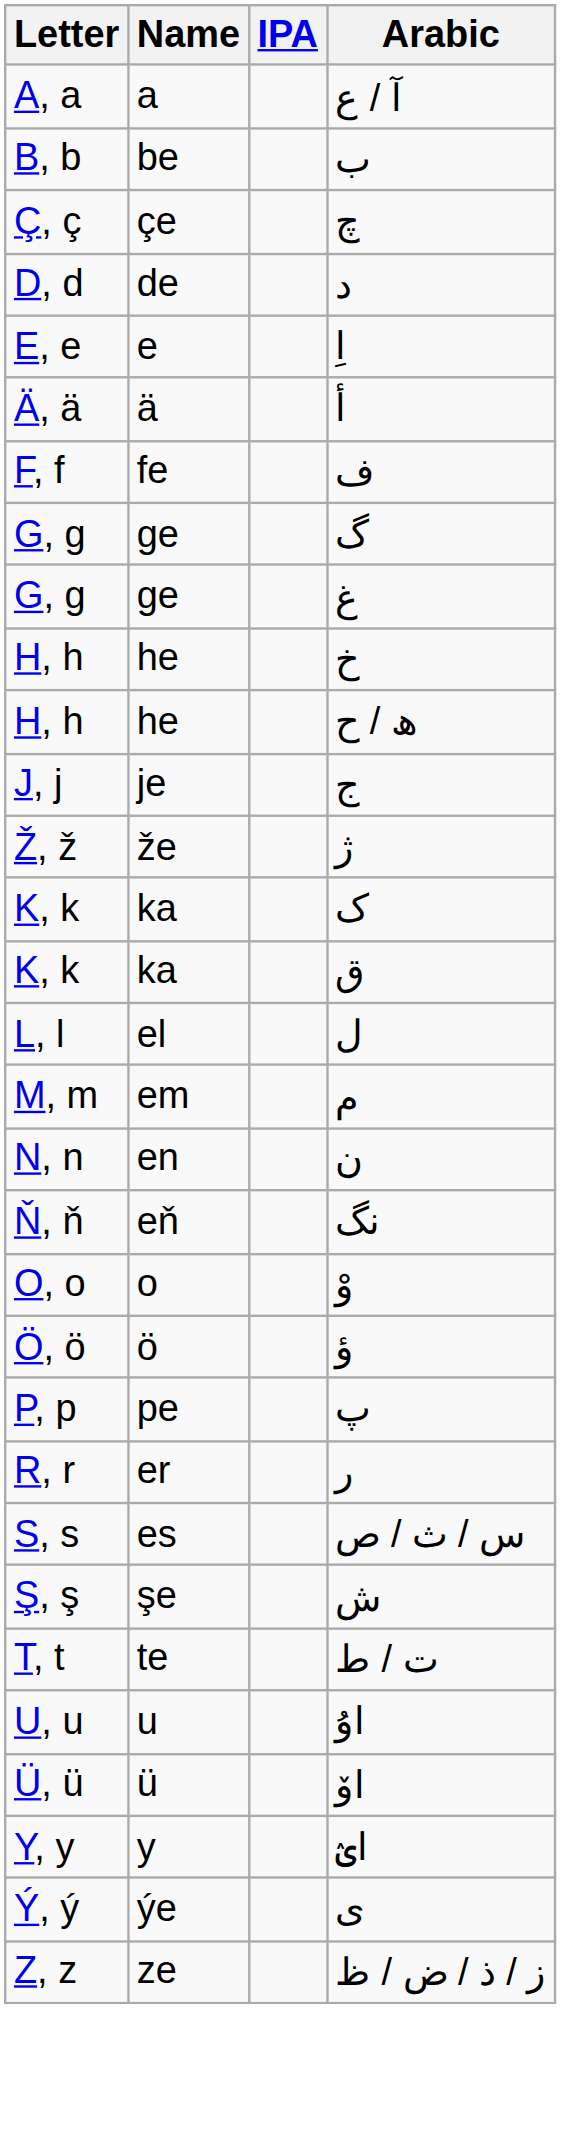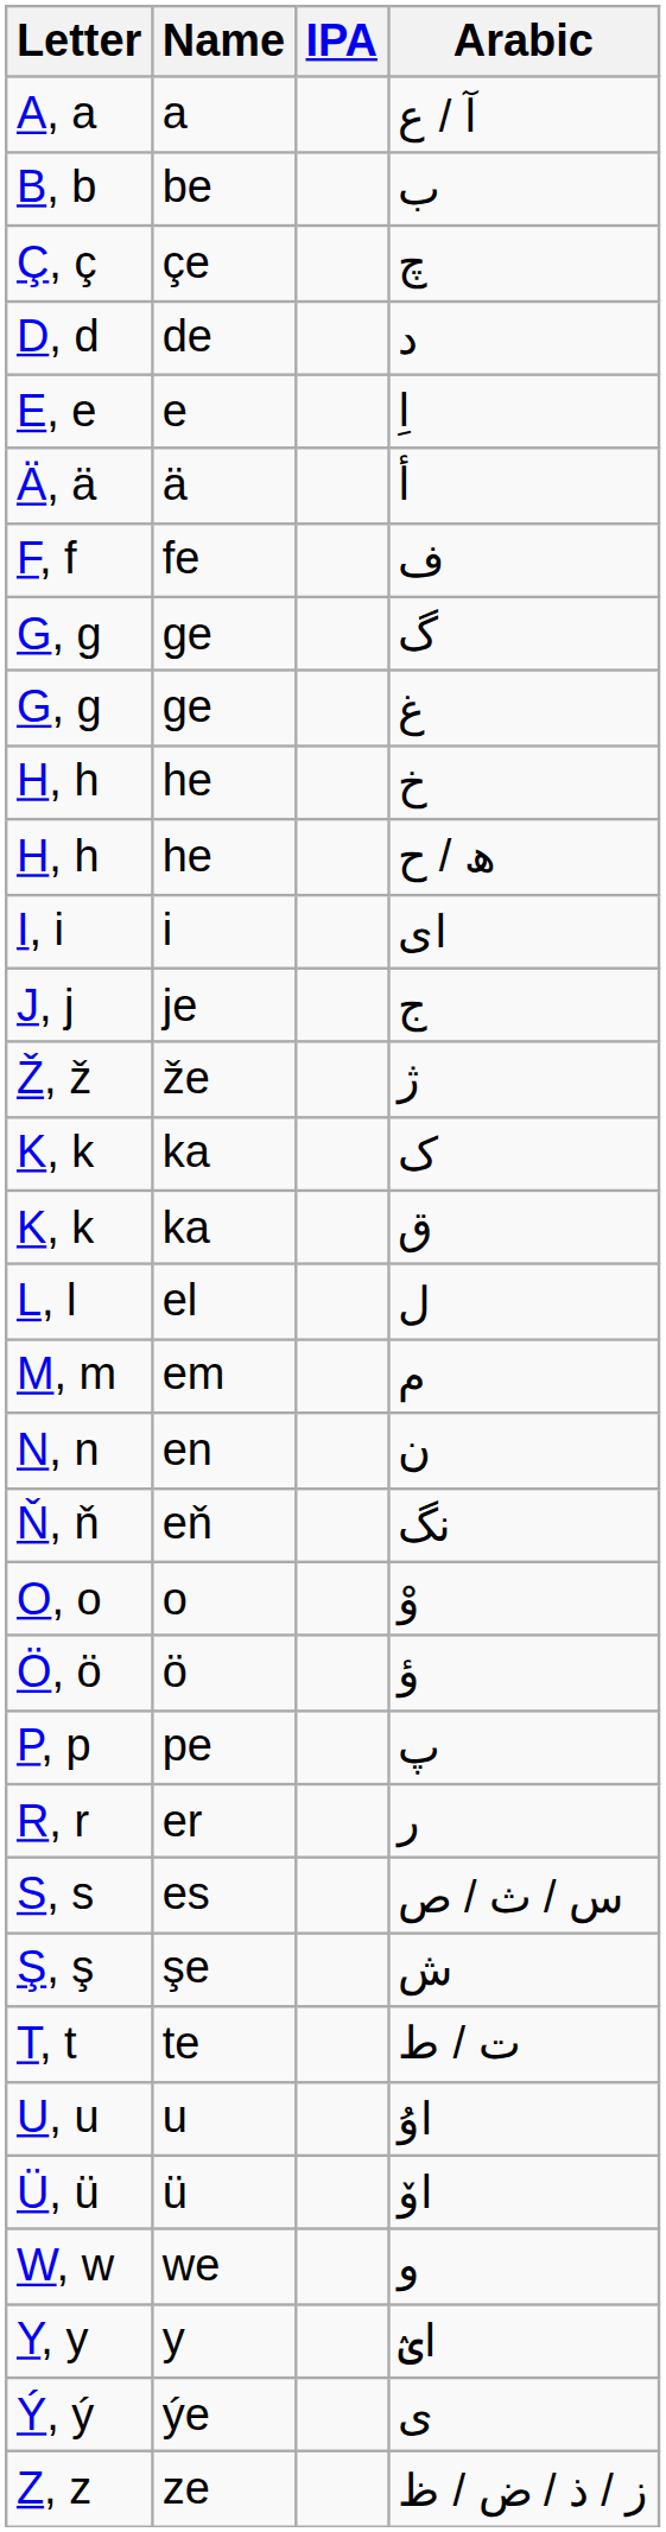 <table class="wikitable">
 <tr>
 <th>Letter</th>
 <th>Name</th>
 <th><a href='#'>IPA</a></th>
 <th>Arabic</th>
 </tr>
 <tr>
 <td><a href='#'>A</a>, a</td>
 <td>a</td>
 <td></td>
 <td>آ / ع</td>
 </tr>
 <tr>
 <td><a href='#'>B</a>, b</td>
 <td>be</td>
 <td></td>
 <td>ب</td>
 </tr>
 <tr>
 <td><a href='#'>Ç</a>, ç</td>
 <td>çe</td>
 <td></td>
 <td>چ</td>
 </tr>
 <tr>
 <td><a href='#'>D</a>, d</td>
 <td>de</td>
 <td></td>
 <td>د</td>
 </tr>
 <tr>
 <td><a href='#'>E</a>, e</td>
 <td>e</td>
 <td></td>
 <td>اِ</td>
 </tr>
 <tr>
 <td><a href='#'>Ä</a>, ä</td>
 <td>ä</td>
 <td></td>
 <td>أ</td>
 </tr>
 <tr>
 <td><a href='#'>F</a>, f</td>
 <td>fe</td>
 <td></td>
 <td>ف</td>
 </tr>
 <tr>
 <td><a href='#'>G</a>, g</td>
 <td>ge</td>
 <td></td>
 <td>گ</td>
 </tr>
 <tr>
 <td><a href='#'>G</a>, g</td>
 <td>ge</td>
 <td></td>
 <td>غ</td>
 </tr>
 <tr>
 <td><a href='#'>H</a>, h</td>
 <td>he</td>
 <td></td>
 <td>خ</td>
 </tr>
 <tr>
 <td><a href='#'>H</a>, h</td>
 <td>he</td>
 <td></td>
 <td>ھ / ح</td>
+</tr>
+<tr>
+<td><a href='#'>I</a>, i</td>
+<td>i</td>
+<td></td>
+<td>ای</td>
 </tr>
 <tr>
 <td><a href='#'>J</a>, j</td>
 <td>je</td>
 <td></td>
 <td>ج</td>
 </tr>
 <tr>
 <td><a href='#'>Ž</a>, ž</td>
 <td>že</td>
 <td></td>
 <td>ژ</td>
 </tr>
 <tr>
 <td><a href='#'>K</a>, k</td>
 <td>ka</td>
 <td></td>
 <td>ک</td>
 </tr>
 <tr>
 <td><a href='#'>K</a>, k</td>
 <td>ka</td>
 <td></td>
 <td>ق</td>
 </tr>
 <tr>
 <td><a href='#'>L</a>, l</td>
 <td>el</td>
 <td></td>
 <td>ل</td>
 </tr>
 <tr>
 <td><a href='#'>M</a>, m</td>
 <td>em</td>
 <td></td>
 <td>م</td>
 </tr>
 <tr>
 <td><a href='#'>N</a>, n</td>
 <td>en</td>
 <td></td>
 <td>ن</td>
 </tr>
 <tr>
 <td><a href='#'>Ň</a>, ň</td>
 <td>eň</td>
 <td></td>
 <td>نگ</td>
 </tr>
 <tr>
 <td><a href='#'>O</a>, o</td>
 <td>o</td>
 <td></td>
 <td>وْ</td>
 </tr>
 <tr>
 <td><a href='#'>Ö</a>, ö</td>
 <td>ö</td>
 <td></td>
 <td>ؤ</td>
 </tr>
 <tr>
 <td><a href='#'>P</a>, p</td>
 <td>pe</td>
 <td></td>
 <td>پ</td>
 </tr>
 <tr>
 <td><a href='#'>R</a>, r</td>
 <td>er</td>
 <td></td>
 <td>ر</td>
 </tr>
 <tr>
 <td><a href='#'>S</a>, s</td>
 <td>es</td>
 <td></td>
 <td>س / ث / ص</td>
 </tr>
 <tr>
 <td><a href='#'>Ş</a>, ş</td>
 <td>şe</td>
 <td></td>
 <td>ش</td>
 </tr>
 <tr>
 <td><a href='#'>T</a>, t</td>
 <td>te</td>
 <td></td>
 <td>ت / ط</td>
 </tr>
 <tr>
 <td><a href='#'>U</a>, u</td>
 <td>u</td>
 <td></td>
 <td>اۇ</td>
 </tr>
 <tr>
 <td><a href='#'>Ü</a>, ü</td>
 <td>ü</td>
 <td></td>
 <td>اۆ</td>
 </tr>
 <tr>
+<td><a href='#'>W</a>, w</td>
+<td>we</td>
+<td></td>
+<td>و</td>
+</tr>
+<tr>
 <td><a href='#'>Y</a>, y</td>
 <td>y</td>
 <td></td>
 <td>اؽ</td>
 </tr>
 <tr>
 <td><a href='#'>Ý</a>, ý</td>
 <td>ýe</td>
 <td></td>
 <td>ی</td>
 </tr>
 <tr>
 <td><a href='#'>Z</a>, z</td>
 <td>ze</td>
 <td></td>
 <td>ز / ذ / ض / ظ</td>
 </tr>
 </table>
